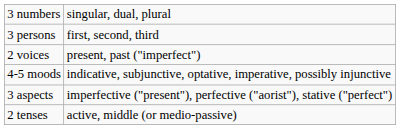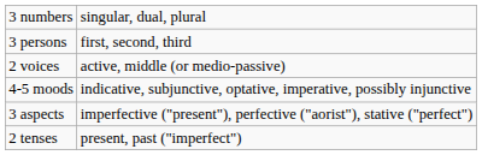 <table class="wikitable">
 <tr>
 <td>3 numbers</td>
 <td>singular, dual, plural</td>
 </tr>
 <tr>
 <td>3 persons</td>
 <td>first, second, third</td>
 </tr>
 <tr>
 <td>2 voices</td>
-<td>present, past ("imperfect")</td>
+<td>active, middle (or medio-passive)</td>
 </tr>
 <tr>
 <td>4-5 moods</td>
 <td>indicative, subjunctive, optative, imperative, possibly injunctive</td>
 </tr>
 <tr>
 <td>3 aspects</td>
 <td>imperfective ("present"), perfective ("aorist"), stative ("perfect")</td>
 </tr>
 <tr>
 <td>2 tenses</td>
-<td>active, middle (or medio-passive)</td>
+<td>present, past ("imperfect")</td>
 </tr>
 </table>
